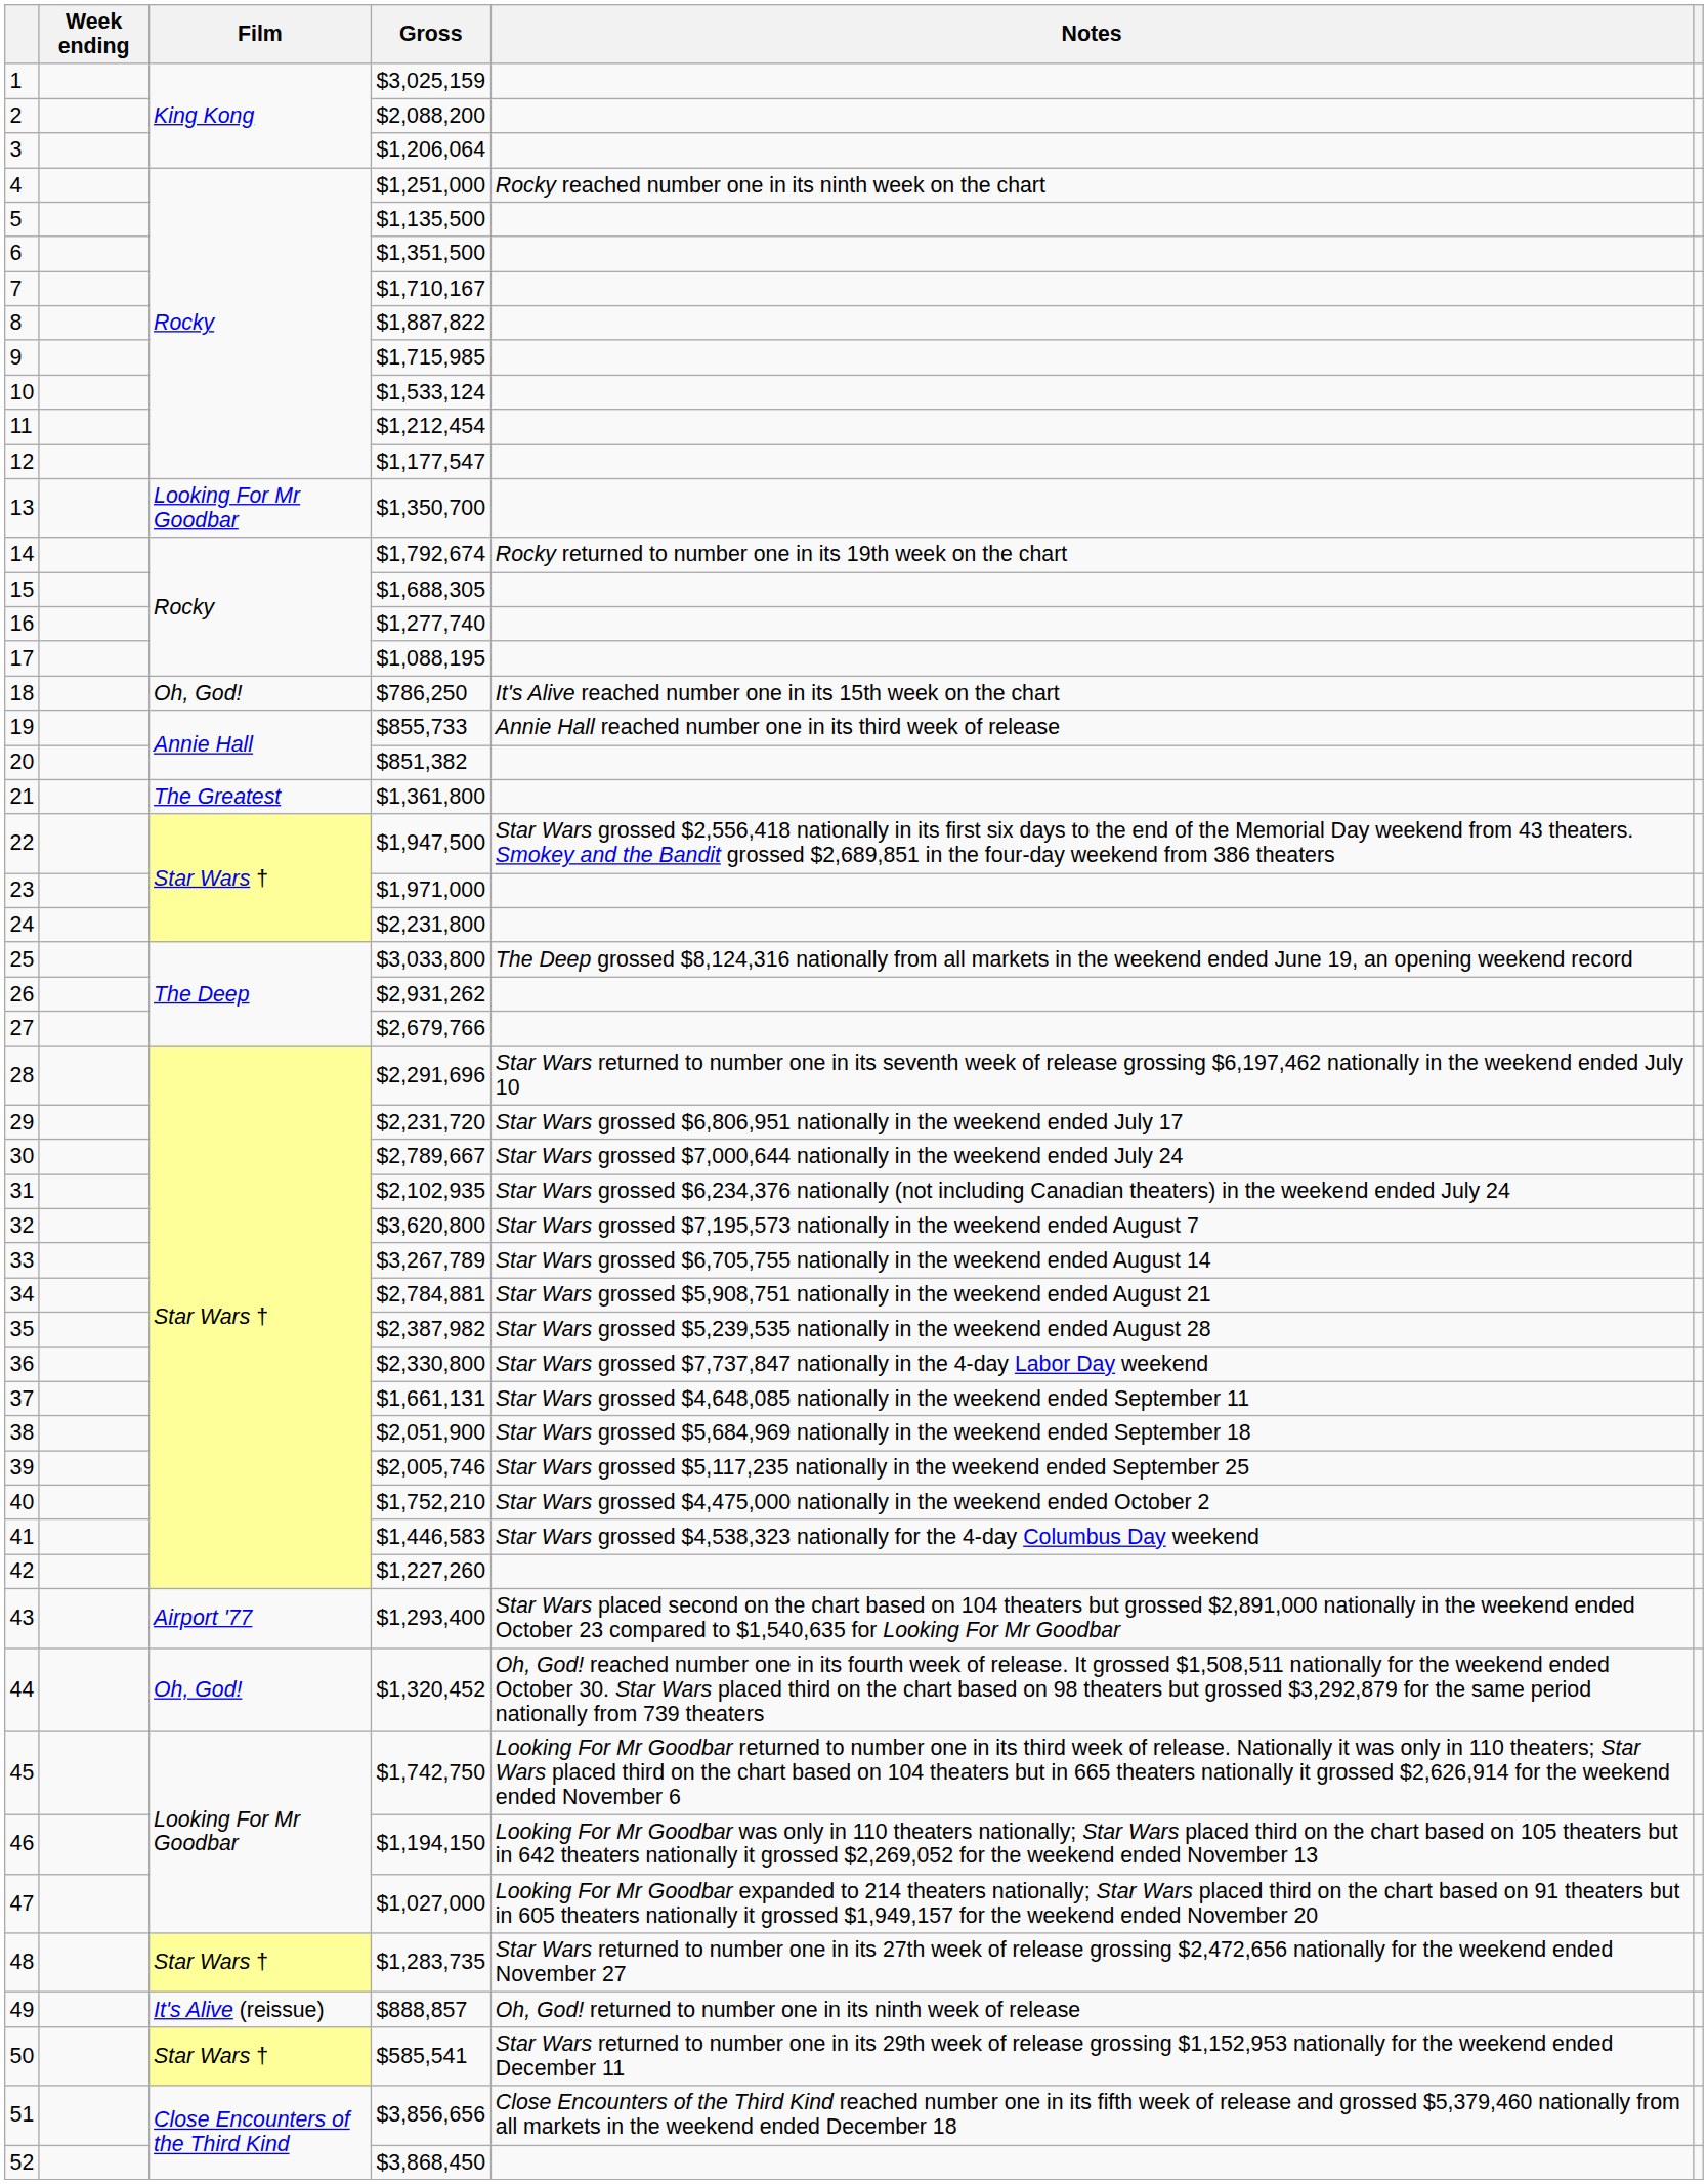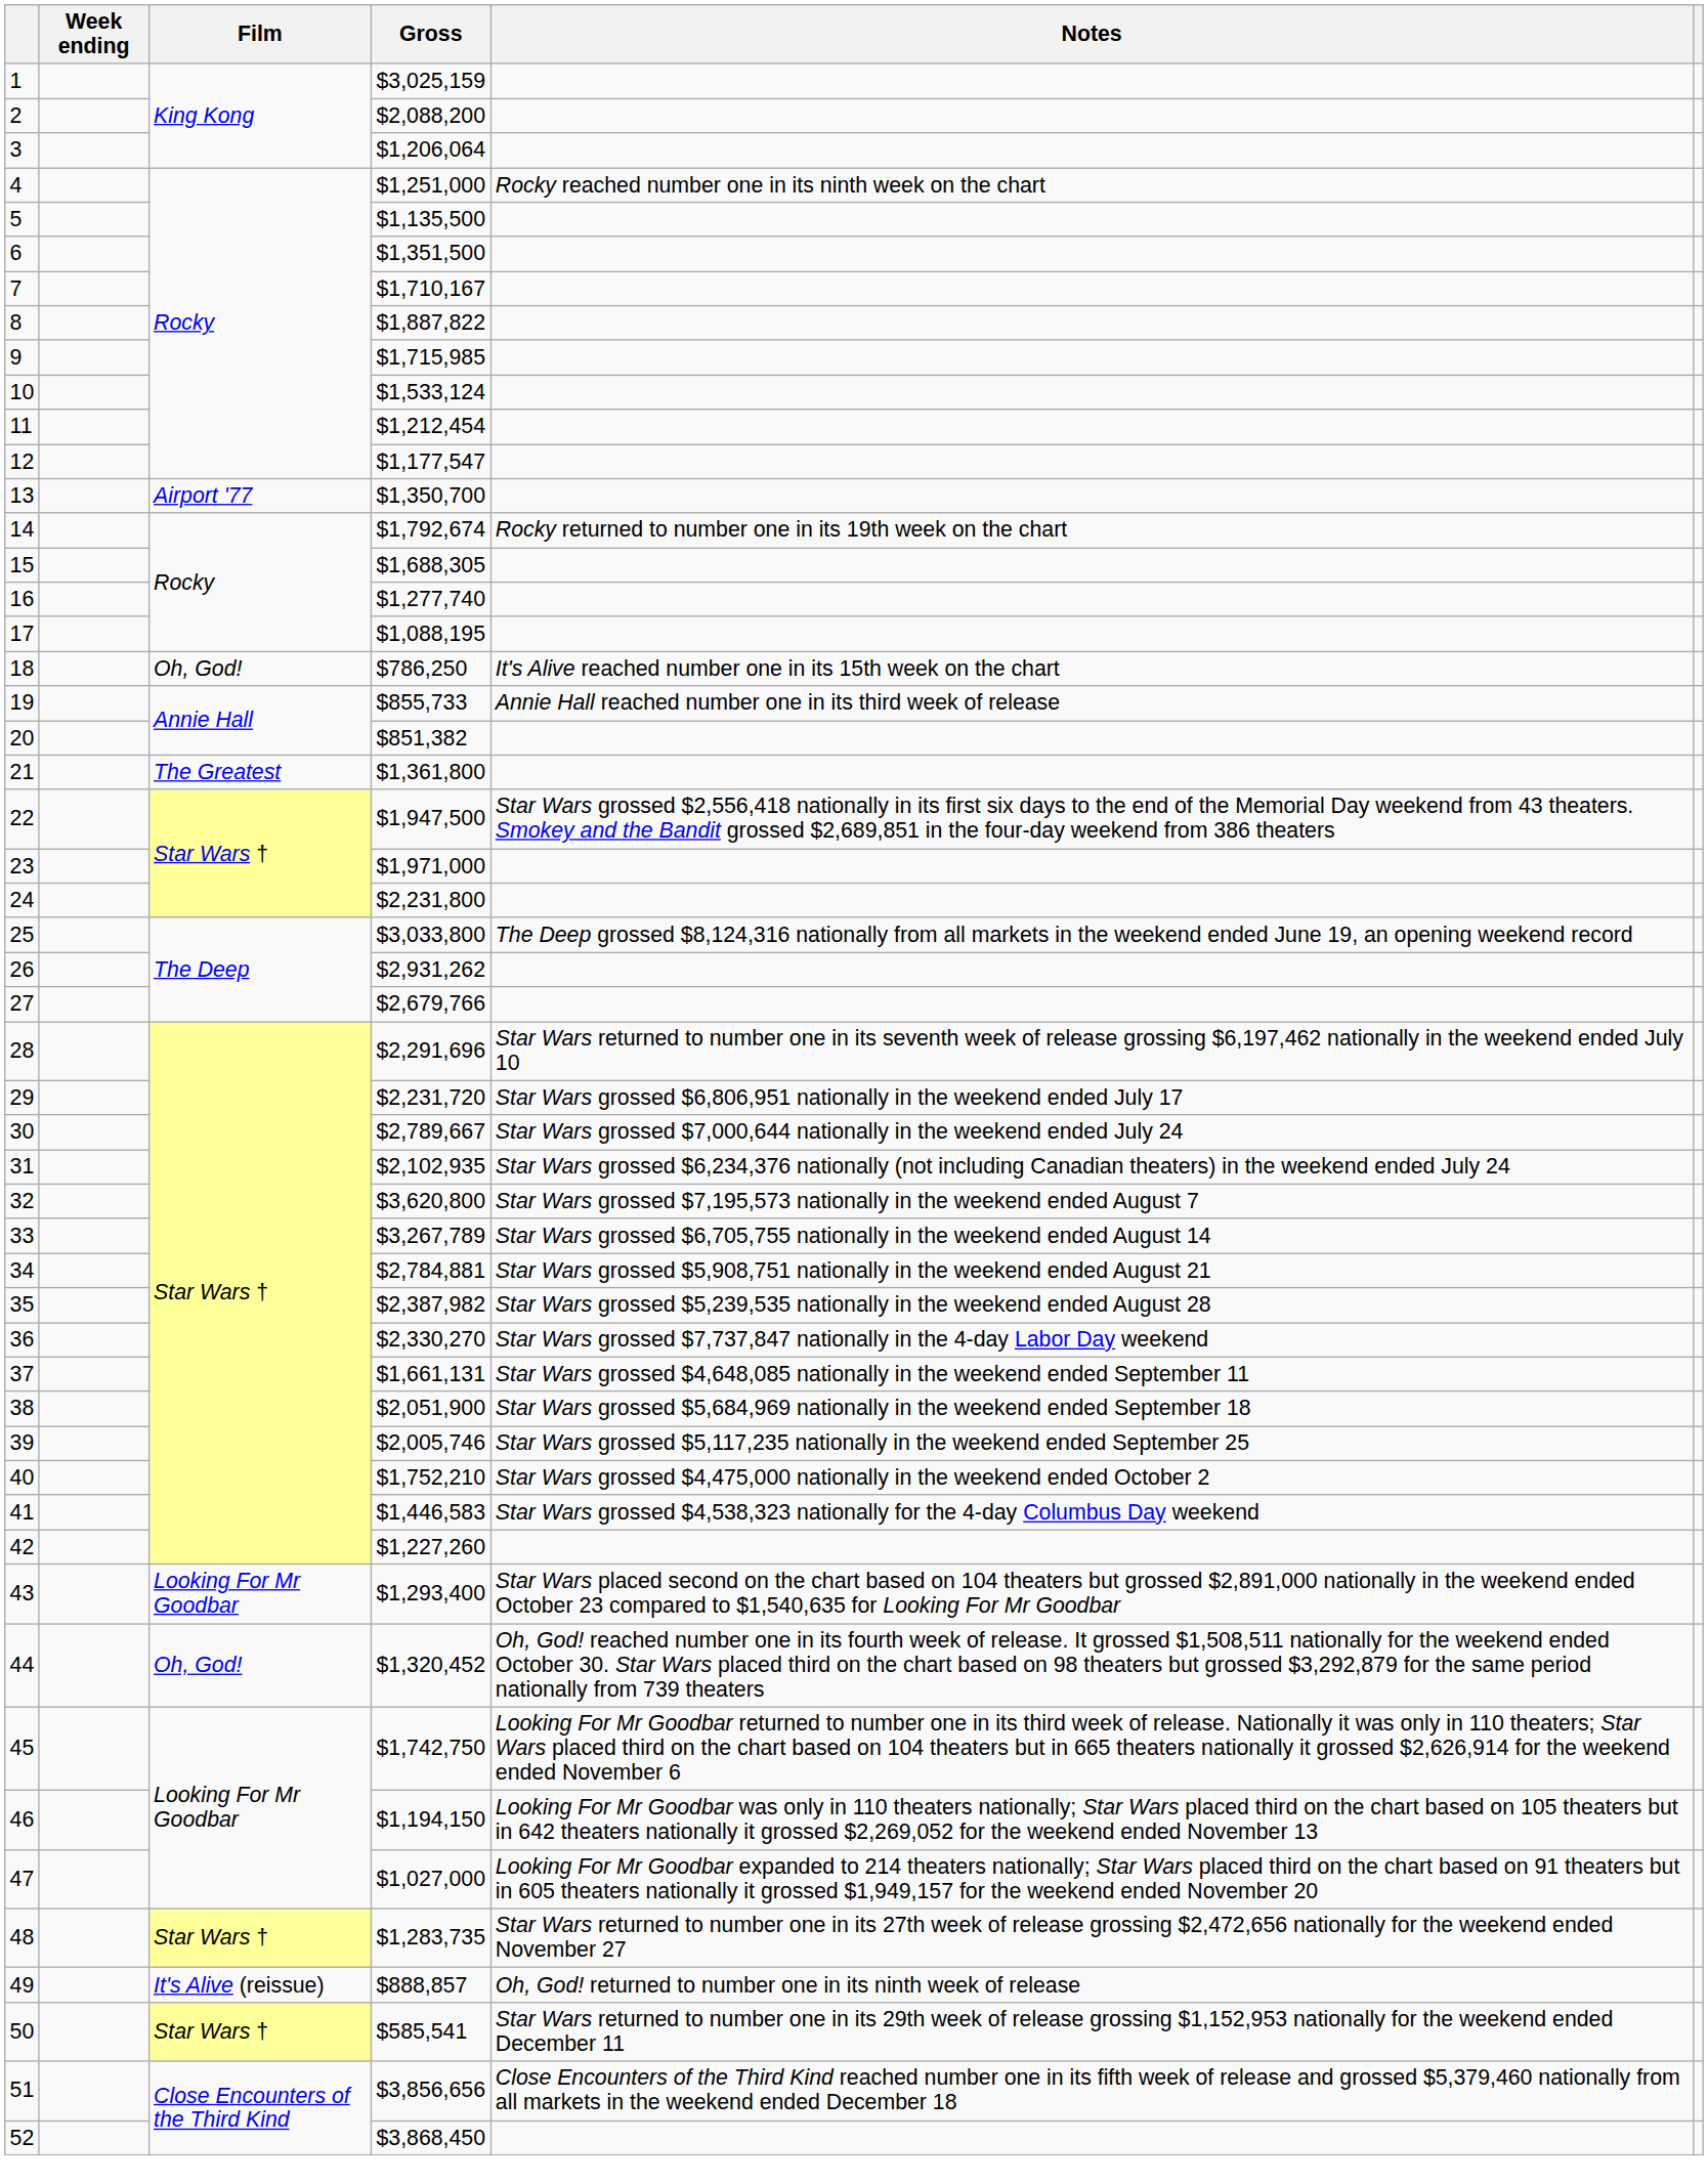 <table class="wikitable sortable">
 <tr>
 <th></th>
 <th>Week ending</th>
 <th>Film</th>
 <th>Gross</th>
 <th>Notes</th>
 <th class="unsortable"></th>
 </tr>
 <tr>
 <td>1</td>
 <td></td>
 <td rowspan="3"><em><a href='#'>King Kong</a></em></td>
 <td>$3,025,159</td>
 <td></td>
 <td></td>
 </tr>
 <tr>
 <td>2</td>
 <td></td>
 <td>$2,088,200</td>
 <td></td>
 <td></td>
 </tr>
 <tr>
 <td>3</td>
 <td></td>
 <td>$1,206,064</td>
 <td></td>
 <td></td>
 </tr>
 <tr>
 <td>4</td>
 <td></td>
 <td rowspan="9"><em><a href='#'>Rocky</a></em></td>
 <td>$1,251,000</td>
 <td><em>Rocky</em> reached number one in its ninth week on the chart</td>
 <td></td>
 </tr>
 <tr>
 <td>5</td>
 <td></td>
 <td>$1,135,500</td>
 <td></td>
 <td></td>
 </tr>
 <tr>
 <td>6</td>
 <td></td>
 <td>$1,351,500</td>
 <td></td>
 <td></td>
 </tr>
 <tr>
 <td>7</td>
 <td></td>
 <td>$1,710,167</td>
 <td></td>
 <td></td>
 </tr>
 <tr>
 <td>8</td>
 <td></td>
 <td>$1,887,822</td>
 <td></td>
 <td></td>
 </tr>
 <tr>
 <td>9</td>
 <td></td>
 <td>$1,715,985</td>
 <td></td>
 <td></td>
 </tr>
 <tr>
 <td>10</td>
 <td></td>
 <td>$1,533,124</td>
 <td></td>
 <td></td>
 </tr>
 <tr>
 <td>11</td>
 <td></td>
 <td>$1,212,454</td>
 <td></td>
 <td></td>
 </tr>
 <tr>
 <td>12</td>
 <td></td>
 <td>$1,177,547</td>
 <td></td>
 <td></td>
 </tr>
 <tr>
 <td>13</td>
 <td></td>
-<td><em><a href='#'>Looking For Mr Goodbar</a></em></td>
+<td><em><a href='#'>Airport '77</a></em></td>
 <td>$1,350,700</td>
 <td></td>
 <td></td>
 </tr>
 <tr>
 <td>14</td>
 <td></td>
 <td rowspan="4"><em>Rocky</em></td>
 <td>$1,792,674</td>
 <td><em>Rocky</em> returned to number one in its 19th week on the chart</td>
 <td></td>
 </tr>
 <tr>
 <td>15</td>
 <td></td>
 <td>$1,688,305</td>
 <td></td>
 <td></td>
 </tr>
 <tr>
 <td>16</td>
 <td></td>
 <td>$1,277,740</td>
 <td></td>
 <td></td>
 </tr>
 <tr>
 <td>17</td>
 <td></td>
 <td>$1,088,195</td>
 <td></td>
 <td></td>
 </tr>
 <tr>
 <td>18</td>
 <td></td>
 <td><em>Oh, God!</em></td>
 <td>$786,250</td>
 <td><em>It's Alive</em> reached number one in its 15th week on the chart</td>
 <td></td>
 </tr>
 <tr>
 <td>19</td>
 <td></td>
 <td rowspan="2"><em><a href='#'>Annie Hall</a></em></td>
 <td>$855,733</td>
 <td><em>Annie Hall</em> reached number one in its third week of release</td>
 <td></td>
 </tr>
 <tr>
 <td>20</td>
 <td></td>
 <td>$851,382</td>
 <td></td>
 <td></td>
 </tr>
 <tr>
 <td>21</td>
 <td></td>
 <td><em><a href='#'>The Greatest</a></em></td>
 <td>$1,361,800</td>
 <td></td>
 <td></td>
 </tr>
 <tr>
 <td>22</td>
 <td></td>
 <td rowspan="3" style="background-color:#FFFF99"><em><a href='#'>Star Wars</a></em> †</td>
 <td>$1,947,500</td>
 <td><em>Star Wars</em> grossed $2,556,418 nationally in its first six days to the end of the Memorial Day weekend from 43 theaters. <em><a href='#'>Smokey and the Bandit</a></em> grossed $2,689,851 in the four-day weekend from 386 theaters</td>
 <td></td>
 </tr>
 <tr>
 <td>23</td>
 <td></td>
 <td>$1,971,000</td>
 <td></td>
 <td></td>
 </tr>
 <tr>
 <td>24</td>
 <td></td>
 <td>$2,231,800</td>
 <td></td>
 <td></td>
 </tr>
 <tr>
 <td>25</td>
 <td></td>
 <td rowspan="3"><em><a href='#'>The Deep</a></em></td>
 <td>$3,033,800</td>
 <td><em>The Deep</em> grossed $8,124,316 nationally from all markets in the weekend ended June 19, an opening weekend record</td>
 <td></td>
 </tr>
 <tr>
 <td>26</td>
 <td></td>
 <td>$2,931,262</td>
 <td></td>
 <td></td>
 </tr>
 <tr>
 <td>27</td>
 <td></td>
 <td>$2,679,766</td>
 <td></td>
 <td></td>
 </tr>
 <tr>
 <td>28</td>
 <td></td>
 <td rowspan="15" style="background-color:#FFFF99"><em>Star Wars</em> †</td>
 <td>$2,291,696</td>
 <td><em>Star Wars</em> returned to number one in its seventh week of release grossing $6,197,462 nationally in the weekend ended July 10</td>
 <td></td>
 </tr>
 <tr>
 <td>29</td>
 <td></td>
 <td>$2,231,720</td>
 <td><em>Star Wars</em> grossed $6,806,951 nationally in the weekend ended July 17</td>
 <td></td>
 </tr>
 <tr>
 <td>30</td>
 <td></td>
 <td>$2,789,667</td>
 <td><em>Star Wars</em> grossed $7,000,644 nationally in the weekend ended July 24</td>
 <td></td>
 </tr>
 <tr>
 <td>31</td>
 <td></td>
 <td>$2,102,935</td>
 <td><em>Star Wars</em> grossed $6,234,376 nationally (not including Canadian theaters) in the weekend ended July 24</td>
 <td></td>
 </tr>
 <tr>
 <td>32</td>
 <td></td>
 <td>$3,620,800</td>
 <td><em>Star Wars</em> grossed $7,195,573 nationally in the weekend ended August 7</td>
 <td></td>
 </tr>
 <tr>
 <td>33</td>
 <td></td>
 <td>$3,267,789</td>
 <td><em>Star Wars</em> grossed $6,705,755 nationally in the weekend ended August 14</td>
 <td></td>
 </tr>
 <tr>
 <td>34</td>
 <td></td>
 <td>$2,784,881</td>
 <td><em>Star Wars</em> grossed $5,908,751 nationally in the weekend ended August 21</td>
 <td></td>
 </tr>
 <tr>
 <td>35</td>
 <td></td>
 <td>$2,387,982</td>
 <td><em>Star Wars</em> grossed $5,239,535 nationally in the weekend ended August 28</td>
 <td></td>
 </tr>
 <tr>
 <td>36</td>
 <td></td>
-<td>$2,330,800</td>
+<td>$2,330,270</td>
 <td><em>Star Wars</em> grossed $7,737,847 nationally in the 4-day <a href='#'>Labor Day</a> weekend</td>
 <td></td>
 </tr>
 <tr>
 <td>37</td>
 <td></td>
 <td>$1,661,131</td>
 <td><em>Star Wars</em> grossed $4,648,085 nationally in the weekend ended September 11</td>
 <td></td>
 </tr>
 <tr>
 <td>38</td>
 <td></td>
 <td>$2,051,900</td>
 <td><em>Star Wars</em> grossed $5,684,969 nationally in the weekend ended September 18</td>
 <td></td>
 </tr>
 <tr>
 <td>39</td>
 <td></td>
 <td>$2,005,746</td>
 <td><em>Star Wars</em> grossed $5,117,235 nationally in the weekend ended September 25</td>
 <td></td>
 </tr>
 <tr>
 <td>40</td>
 <td></td>
 <td>$1,752,210</td>
 <td><em>Star Wars</em> grossed $4,475,000 nationally in the weekend ended October 2</td>
 <td></td>
 </tr>
 <tr>
 <td>41</td>
 <td></td>
 <td>$1,446,583</td>
 <td><em>Star Wars</em> grossed $4,538,323 nationally for the 4-day <a href='#'>Columbus Day</a> weekend</td>
 <td></td>
 </tr>
 <tr>
 <td>42</td>
 <td></td>
 <td>$1,227,260</td>
 <td></td>
 <td></td>
 </tr>
 <tr>
 <td>43</td>
 <td></td>
-<td><em><a href='#'>Airport '77</a></em></td>
+<td><em><a href='#'>Looking For Mr Goodbar</a></em></td>
 <td>$1,293,400</td>
 <td><em>Star Wars</em> placed second on the chart based on 104 theaters but grossed $2,891,000 nationally in the weekend ended October 23 compared to $1,540,635 for <em>Looking For Mr Goodbar</em></td>
 <td></td>
 </tr>
 <tr>
 <td>44</td>
 <td></td>
 <td><em><a href='#'>Oh, God!</a></em></td>
 <td>$1,320,452</td>
 <td><em>Oh, God!</em> reached number one in its fourth week of release. It grossed $1,508,511 nationally for the weekend ended October 30. <em>Star Wars</em> placed third on the chart based on 98 theaters but grossed $3,292,879 for the same period nationally from 739 theaters</td>
 <td></td>
 </tr>
 <tr>
 <td>45</td>
 <td></td>
 <td rowspan="3"><em>Looking For Mr Goodbar</em></td>
 <td>$1,742,750</td>
 <td><em>Looking For Mr Goodbar</em> returned to number one in its third week of release. Nationally it was only in 110 theaters; <em>Star Wars</em> placed third on the chart based on 104 theaters but in 665 theaters nationally it grossed $2,626,914 for the weekend ended November 6</td>
 <td></td>
 </tr>
 <tr>
 <td>46</td>
 <td></td>
 <td>$1,194,150</td>
 <td><em>Looking For Mr Goodbar</em> was only in 110 theaters nationally; <em>Star Wars</em> placed third on the chart based on 105 theaters but in 642 theaters nationally it grossed $2,269,052 for the weekend ended November 13</td>
 <td></td>
 </tr>
 <tr>
 <td>47</td>
 <td></td>
 <td>$1,027,000</td>
 <td><em>Looking For Mr Goodbar</em> expanded to 214 theaters nationally; <em>Star Wars</em> placed third on the chart based on 91 theaters but in 605 theaters nationally it grossed $1,949,157 for the weekend ended November 20</td>
 <td></td>
 </tr>
 <tr>
 <td>48</td>
 <td></td>
 <td style="background-color:#FFFF99"><em>Star Wars</em> †</td>
 <td>$1,283,735</td>
 <td><em>Star Wars</em> returned to number one in its 27th week of release grossing $2,472,656 nationally for the weekend ended November 27</td>
 <td></td>
 </tr>
 <tr>
 <td>49</td>
 <td></td>
 <td><em><a href='#'>It's Alive</a></em> (reissue)</td>
 <td>$888,857</td>
 <td><em>Oh, God!</em> returned to number one in its ninth week of release</td>
 <td></td>
 </tr>
 <tr>
 <td>50</td>
 <td></td>
 <td style="background-color:#FFFF99"><em>Star Wars</em> †</td>
 <td>$585,541</td>
 <td><em>Star Wars</em> returned to number one in its 29th week of release grossing $1,152,953 nationally for the weekend ended December 11</td>
 <td></td>
 </tr>
 <tr>
 <td>51</td>
 <td></td>
 <td rowspan="2"><em><a href='#'>Close Encounters of the Third Kind</a></em></td>
 <td>$3,856,656</td>
 <td><em>Close Encounters of the Third Kind</em> reached number one in its fifth week of release and grossed $5,379,460 nationally from all markets in the weekend ended December 18</td>
 <td></td>
 </tr>
 <tr>
 <td>52</td>
 <td></td>
 <td>$3,868,450</td>
 <td></td>
 <td></td>
 </tr>
 <tr>
 </tr>
 </table>
